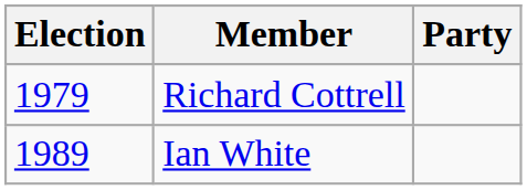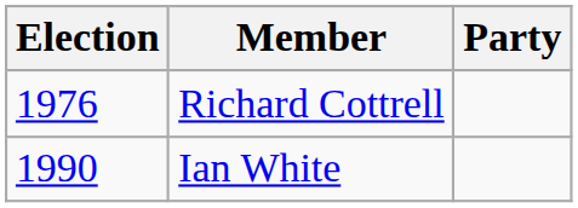 <table class="wikitable">
 <tr>
 <th>Election</th>
 <th>Member</th>
 <th colspan=2>Party</th>
 </tr>
 <tr>
-<td><a href='#'>1979</a></td>
+<td><a href='#'>1976</a></td>
 <td><a href='#'>Richard Cottrell</a></td>
 <td></td>
 </tr>
 <tr>
-<td><a href='#'>1989</a></td>
+<td><a href='#'>1990</a></td>
 <td><a href='#'>Ian White</a></td>
 <td></td>
 </tr>
 </table>
